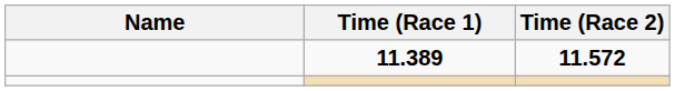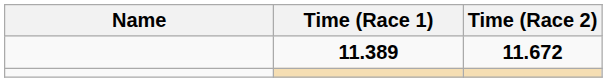 <table class="wikitable" style="text-align:center;">
 <tr>
 <th style="width:13em">Name</th>
 <th style="width:9em">Time (Race 1)</th>
 <th>Time (Race 2)</th>
 </tr>
 <tr>
 <td align=left></td>
 <td><strong>11.389</strong></td>
-<td><strong>11.572</strong></td>
+<td><strong>11.672</strong></td>
 </tr>
 <tr>
 <td align=left></td>
 <td bgcolor=wheat></td>
 <td bgcolor=wheat></td>
 </tr>
 </table>
